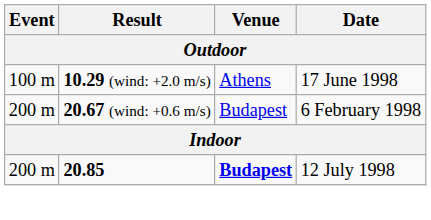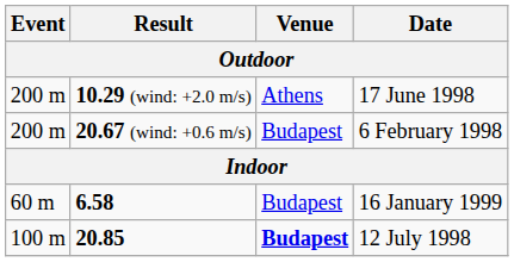 <table class="wikitable" style="border-collapse: collapse; font-size: 95%;">
 <tr>
 <th>Event</th>
 <th>Result</th>
 <th>Venue</th>
 <th>Date</th>
 </tr>
 <tr>
 <th colspan=4><em>Outdoor</em></th>
 </tr>
 <tr>
-<td>100 m</td>
+<td>200 m</td>
 <td><strong>10.29</strong> <small>(wind: +2.0 m/s)</small></td>
 <td> <a href='#'>Athens</a></td>
 <td>17 June 1998</td>
 </tr>
 <tr>
 <td>200 m</td>
 <td><strong>20.67</strong> <small>(wind: +0.6 m/s)</small></td>
 <td> <a href='#'>Budapest</a></td>
 <td>6 February 1998</td>
 </tr>
 <tr>
 <th colspan=4><em>Indoor</em></th>
 </tr>
 <tr>
-<td>200 m</td>
+<td>60 m</td>
+<td><strong>6.58</strong></td>
+<td> <a href='#'>Budapest</a></td>
+<td>16 January 1999</td>
+</tr>
+<tr>
+<td>100 m</td>
 <td><strong>20.85</strong></td>
 <td><strong> <a href='#'>Budapest</a></strong></td>
 <td>12 July 1998</td>
 </tr>
 <tr>
 </tr>
 </table>
